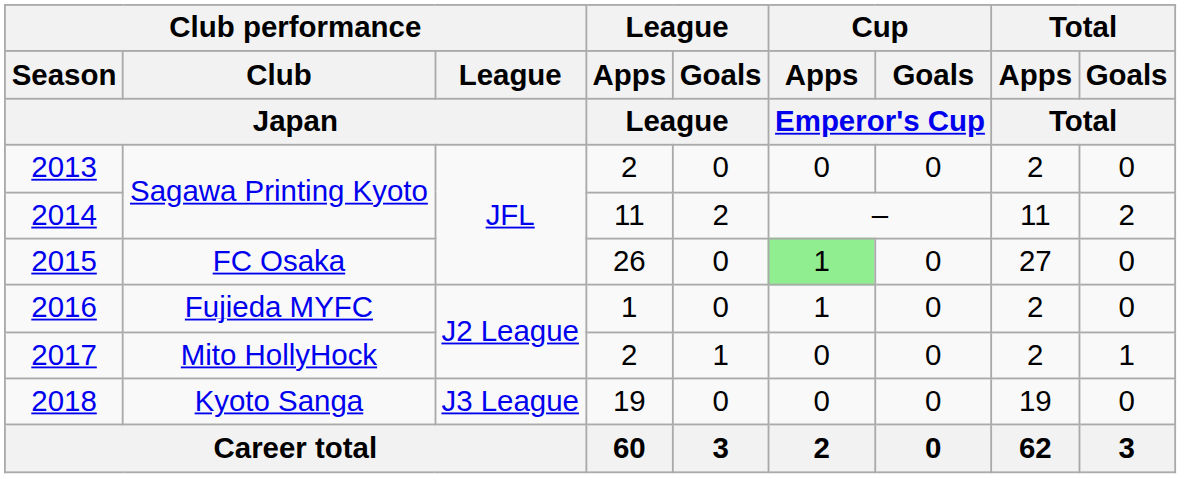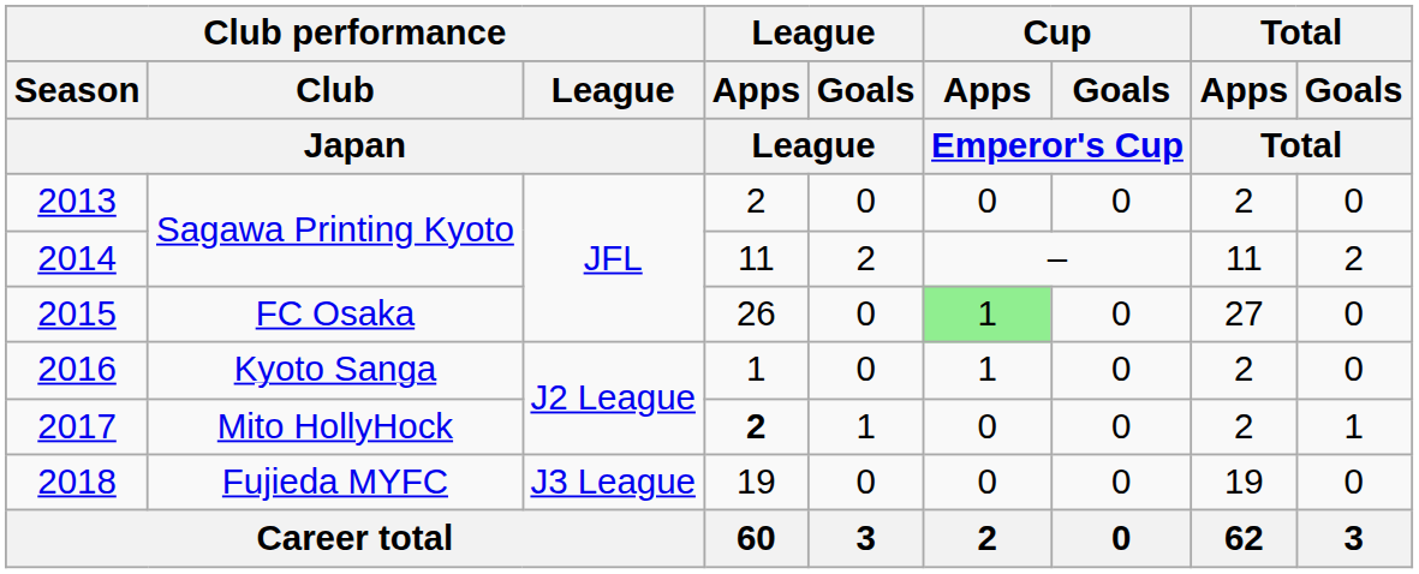 <table class="wikitable" style="text-align:center">
 <tr>
 <th colspan=3>Club performance</th>
 <th colspan=2>League</th>
 <th colspan=2>Cup</th>
 <th colspan=2>Total</th>
 </tr>
 <tr>
 <th>Season</th>
 <th>Club</th>
 <th>League</th>
 <th>Apps</th>
 <th>Goals</th>
 <th>Apps</th>
 <th>Goals</th>
 <th>Apps</th>
 <th>Goals</th>
 </tr>
 <tr>
 <th colspan=3>Japan</th>
 <th colspan=2>League</th>
 <th colspan=2><a href='#'>Emperor's Cup</a></th>
 <th colspan=2>Total</th>
 </tr>
 <tr>
 <td><a href='#'>2013</a></td>
 <td rowspan="2"><a href='#'>Sagawa Printing Kyoto</a></td>
 <td rowspan="3"><a href='#'>JFL</a></td>
 <td>2</td>
 <td>0</td>
 <td>0</td>
 <td>0</td>
 <td>2</td>
 <td>0</td>
 </tr>
 <tr>
 <td><a href='#'>2014</a></td>
 <td>11</td>
 <td>2</td>
 <td colspan="2">–</td>
 <td>11</td>
 <td>2</td>
 </tr>
 <tr>
 <td><a href='#'>2015</a></td>
 <td><a href='#'>FC Osaka</a></td>
 <td>26</td>
 <td>0</td>
 <td style="background: lightgreen;">1</td>
 <td>0</td>
 <td>27</td>
 <td>0</td>
 </tr>
 <tr>
 <td><a href='#'>2016</a></td>
-<td><a href='#'>Fujieda MYFC</a></td>
+<td><a href='#'>Kyoto Sanga</a></td>
 <td rowspan="2"><a href='#'>J2 League</a></td>
 <td>1</td>
 <td>0</td>
 <td>1</td>
 <td>0</td>
 <td>2</td>
 <td>0</td>
 </tr>
 <tr>
 <td><a href='#'>2017</a></td>
 <td><a href='#'>Mito HollyHock</a></td>
-<td>2</td>
+<td><strong>2</strong></td>
 <td>1</td>
 <td>0</td>
 <td>0</td>
 <td>2</td>
 <td>1</td>
 </tr>
 <tr>
 <td><a href='#'>2018</a></td>
-<td><a href='#'>Kyoto Sanga</a></td>
+<td><a href='#'>Fujieda MYFC</a></td>
 <td><a href='#'>J3 League</a></td>
 <td>19</td>
 <td>0</td>
 <td>0</td>
 <td>0</td>
 <td>19</td>
 <td>0</td>
 </tr>
 <tr>
 <th colspan=3>Career total</th>
 <th>60</th>
 <th>3</th>
 <th>2</th>
 <th>0</th>
 <th>62</th>
 <th>3</th>
 </tr>
 </table>
